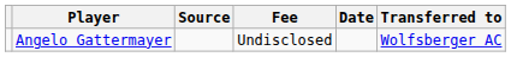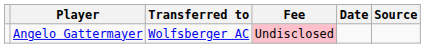 <table class="wikitable plainrowheaders sortable">
 <tr>
 <th></th>
 <th scope="col">Player</th>
-<th scope="col">Source</th>
+<th>Transferred to</th>
 <th style="width: 80px;">Fee</th>
 <th scope="col">Date</th>
-<th>Transferred to</th>
+<th scope="col">Source</th>
 </tr>
 <tr>
 <td align="center"></td>
 <td> <a href='#'>Angelo Gattermayer</a></td>
+<td> <a href='#'>Wolfsberger AC</a></td>
+<td style="background: pink;">Undisclosed</td>
 <td></td>
-<td>Undisclosed</td>
 <td></td>
-<td> <a href='#'>Wolfsberger AC</a></td>
 </tr>
 </table>
